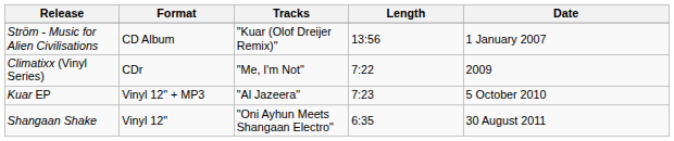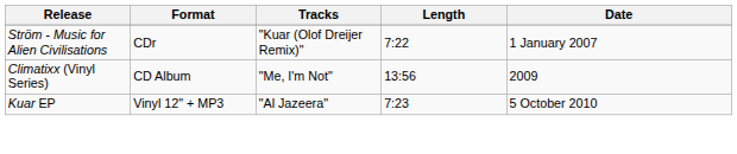 <table class="wikitable" style="text-align:left;">
 <tr>
 <th style="width:150px;">Release</th>
 <th style="width:150px;">Format</th>
 <th style="width:150px;">Tracks</th>
 <th style="width:150px;">Length</th>
 <th style="width:275px;">Date</th>
 </tr>
 <tr style="background:#ddd;">
 </tr>
 <tr>
 <td><em>Ström - Music for Alien Civilisations</em></td>
-<td>CD Album</td>
+<td>CDr</td>
 <td>"Kuar (Olof Dreijer Remix)"</td>
-<td>13:56</td>
+<td>7:22</td>
 <td>1 January 2007</td>
 </tr>
 <tr>
 <td><em>Climatixx</em> (Vinyl Series)</td>
-<td>CDr</td>
+<td>CD Album</td>
 <td>"Me, I'm Not"</td>
-<td>7:22</td>
+<td>13:56</td>
 <td>2009</td>
 </tr>
 <tr>
 <td><em>Kuar</em> EP</td>
 <td>Vinyl 12" + MP3</td>
 <td>"Al Jazeera"</td>
 <td>7:23</td>
 <td>5 October 2010</td>
 </tr>
-<tr>
-<td><em>Shangaan Shake</em></td>
-<td>Vinyl 12"</td>
-<td>"Oni Ayhun Meets Shangaan Electro"</td>
-<td>6:35</td>
-<td>30 August 2011</td>
-</tr>
 </table>
